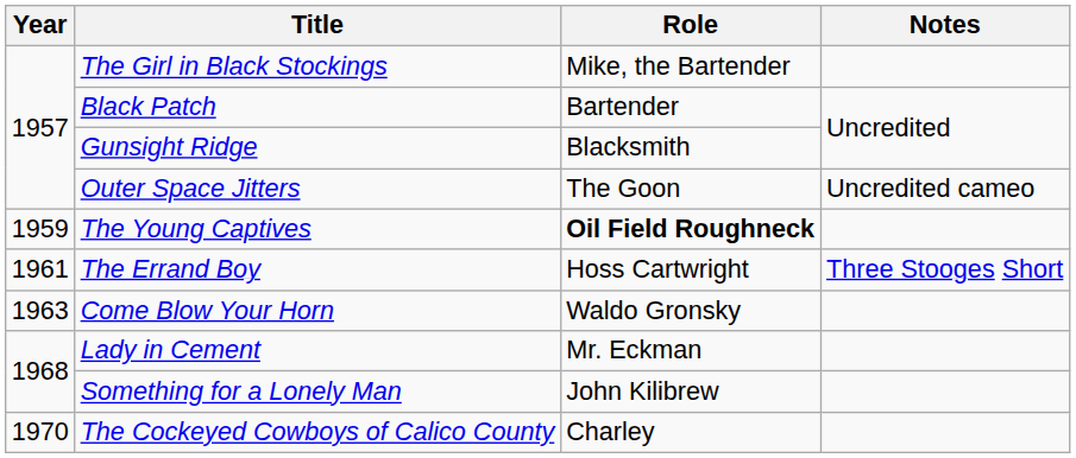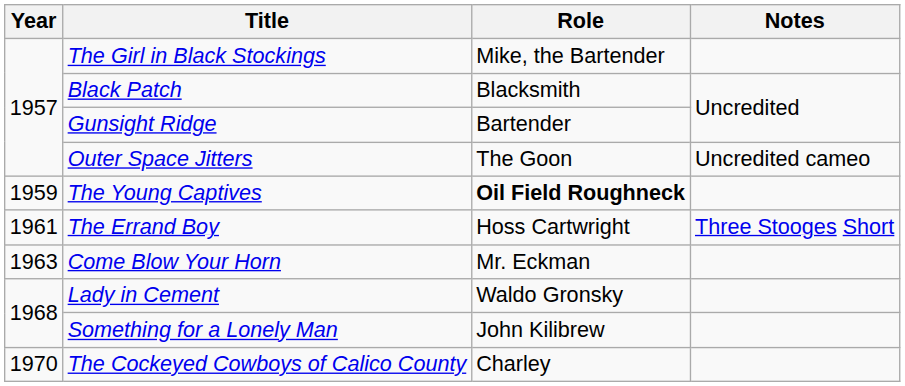 <table class="wikitable sortable">
 <tr>
 <th>Year</th>
 <th>Title</th>
 <th>Role</th>
 <th>Notes</th>
 </tr>
 <tr>
 <td rowspan="4">1957</td>
 <td><em><a href='#'>The Girl in Black Stockings</a></em></td>
 <td>Mike, the Bartender</td>
 <td></td>
 </tr>
 <tr>
 <td><em><a href='#'>Black Patch</a></em></td>
-<td>Bartender</td>
+<td>Blacksmith</td>
 <td rowspan="2">Uncredited</td>
 </tr>
 <tr>
 <td><em><a href='#'>Gunsight Ridge</a></em></td>
-<td>Blacksmith</td>
+<td>Bartender</td>
 </tr>
 <tr>
 <td><em><a href='#'>Outer Space Jitters</a></em></td>
 <td>The Goon</td>
 <td>Uncredited cameo</td>
 </tr>
 <tr>
 <td>1959</td>
 <td><em><a href='#'>The Young Captives</a></em></td>
 <td><strong>Oil Field Roughneck</strong></td>
 <td></td>
 </tr>
 <tr>
 <td>1961</td>
 <td><em><a href='#'>The Errand Boy</a></em></td>
 <td>Hoss Cartwright</td>
 <td><a href='#'>Three Stooges</a> <a href='#'>Short</a></td>
 </tr>
 <tr>
 <td>1963</td>
 <td><em><a href='#'>Come Blow Your Horn</a></em></td>
-<td>Waldo Gronsky</td>
+<td>Mr. Eckman</td>
 <td></td>
 </tr>
 <tr>
 <td rowspan="2">1968</td>
 <td><em><a href='#'>Lady in Cement</a></em></td>
-<td>Mr. Eckman</td>
+<td>Waldo Gronsky</td>
 <td></td>
 </tr>
 <tr>
 <td><em><a href='#'>Something for a Lonely Man</a></em></td>
 <td>John Kilibrew</td>
 <td></td>
 </tr>
 <tr>
 <td>1970</td>
 <td><em><a href='#'>The Cockeyed Cowboys of Calico County</a></em></td>
 <td>Charley</td>
 <td></td>
 </tr>
 </table>
